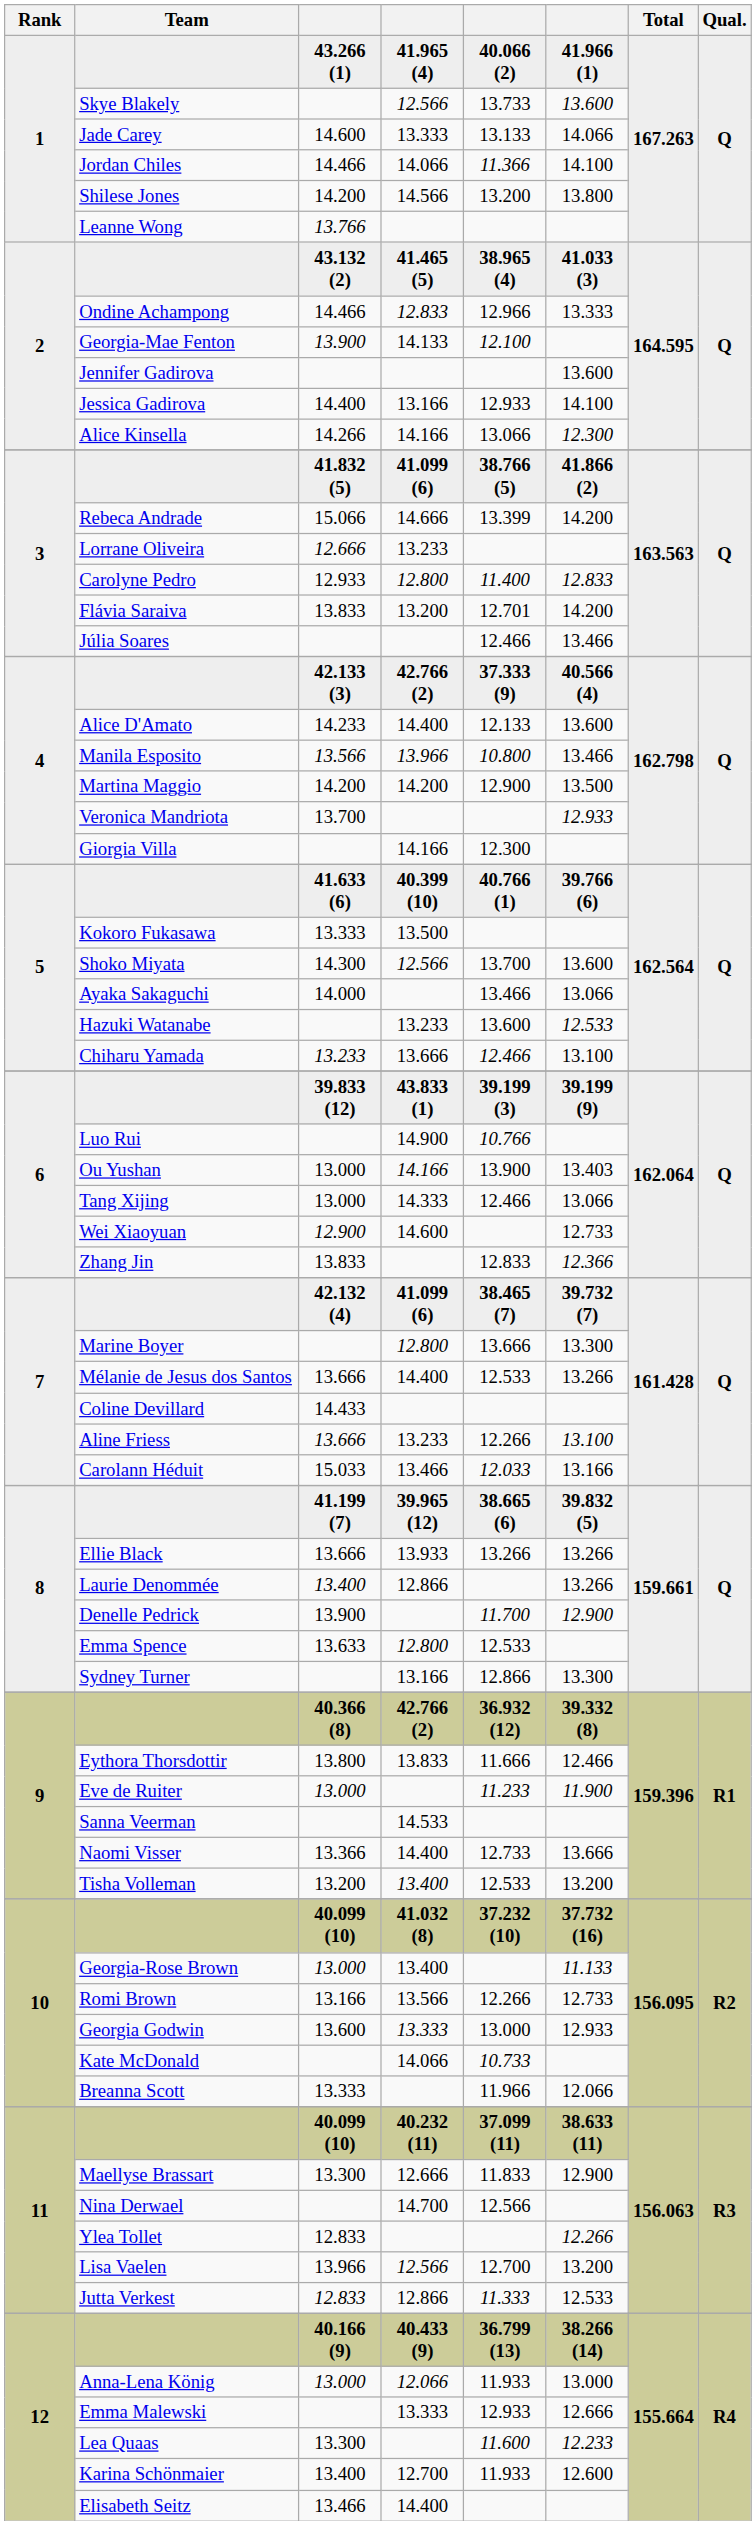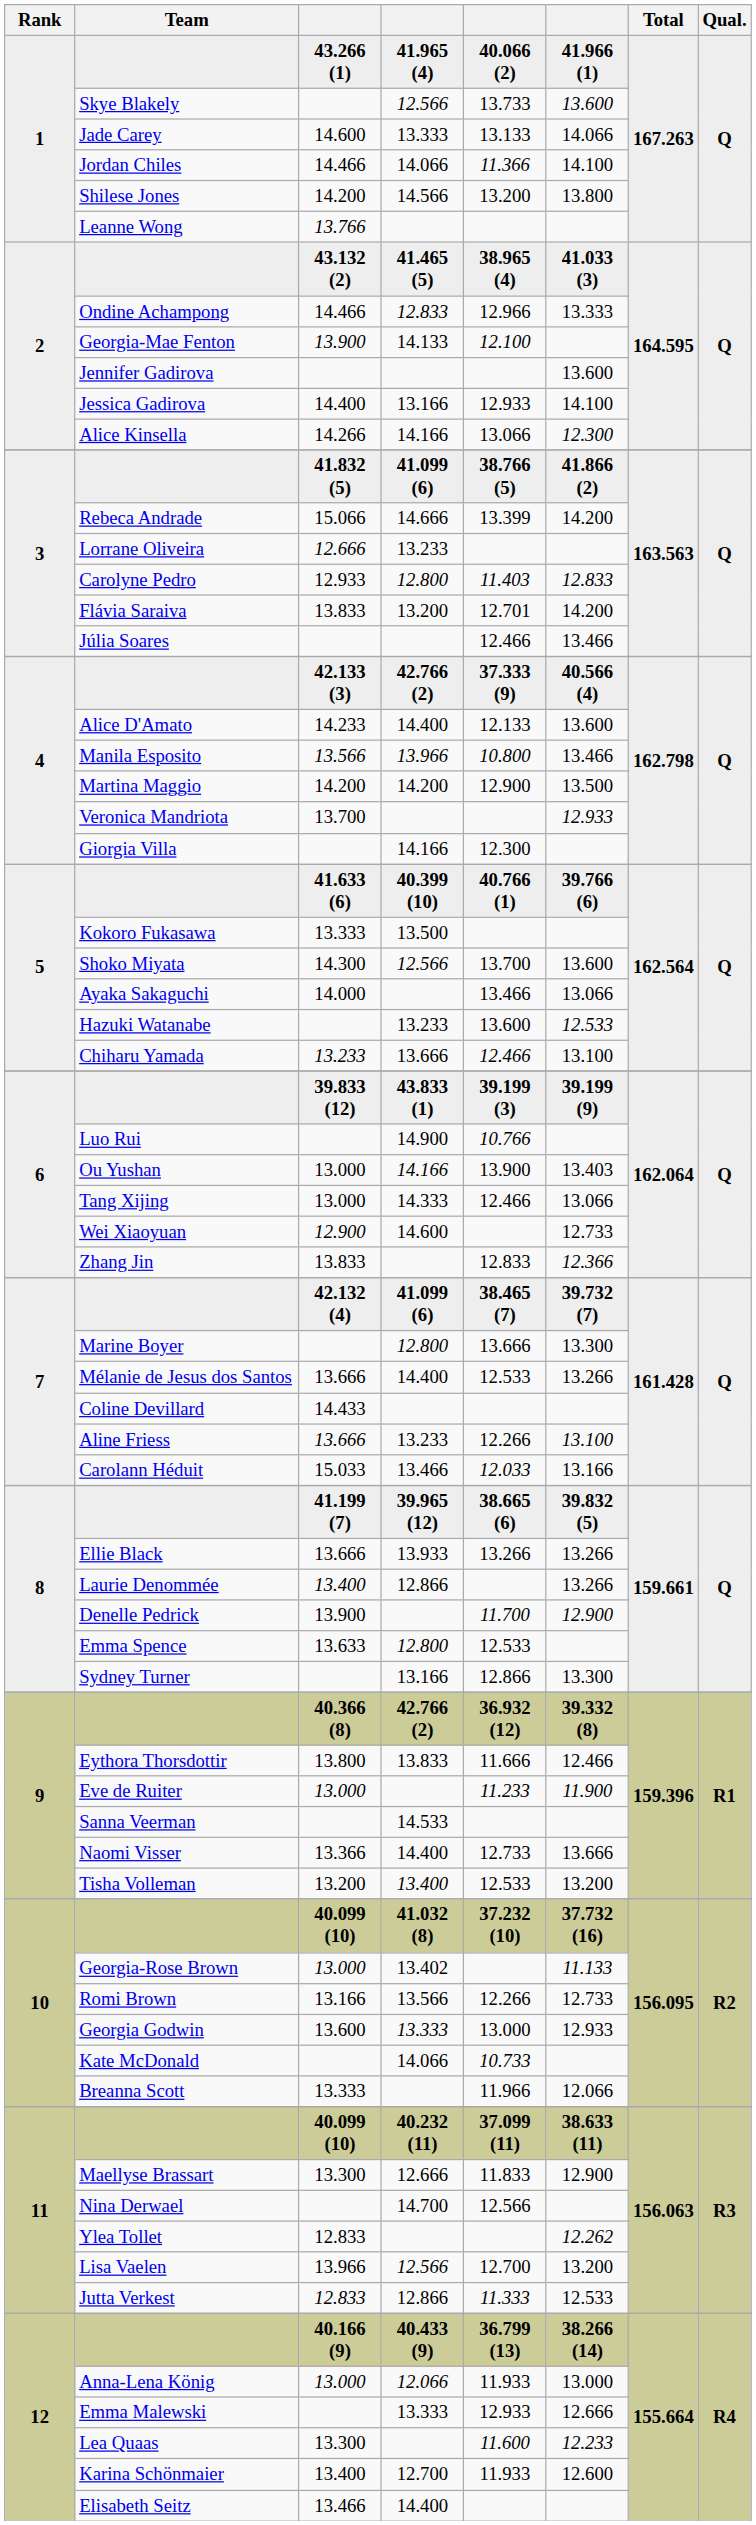 <table class="wikitable sortable" style="text-align:center; font-size:95%">
 <tr>
 <th scope="col" style="width:50px;">Rank</th>
 <th scope="col" style="width:175px;">Team</th>
 <th scope="col" style="width:60px;"></th>
 <th scope="col" style="width:60px;"></th>
 <th scope="col" style="width:60px;"></th>
 <th scope="col" style="width:60px;"></th>
 <th>Total</th>
 <th>Qual.</th>
 </tr>
 <tr style="background:#eee;">
 <td rowspan="6"><strong>1</strong></td>
 <td style="text-align:left;"><strong></strong></td>
 <td><strong>43.266 (1)</strong></td>
 <td><strong>41.965 (4)</strong></td>
 <td><strong>40.066 (2)</strong></td>
 <td><strong>41.966 (1)</strong></td>
 <td rowspan="6"><strong>167.263</strong></td>
 <td rowspan="6"><strong>Q</strong></td>
 </tr>
 <tr>
 <td style="text-align:left;"><a href='#'>Skye Blakely</a></td>
 <td></td>
 <td><em>12.566</em></td>
 <td>13.733</td>
 <td><em>13.600</em></td>
 </tr>
 <tr>
 <td style="text-align:left;"><a href='#'>Jade Carey</a></td>
 <td>14.600</td>
 <td>13.333</td>
 <td>13.133</td>
 <td>14.066</td>
 </tr>
 <tr>
 <td style="text-align:left;"><a href='#'>Jordan Chiles</a></td>
 <td>14.466</td>
 <td>14.066</td>
 <td><em>11.366</em></td>
 <td>14.100</td>
 </tr>
 <tr>
 <td style="text-align:left;"><a href='#'>Shilese Jones</a></td>
 <td>14.200</td>
 <td>14.566</td>
 <td>13.200</td>
 <td>13.800</td>
 </tr>
 <tr>
 <td style="text-align:left;"><a href='#'>Leanne Wong</a></td>
 <td><em>13.766</em></td>
 <td></td>
 <td></td>
 <td></td>
 </tr>
 <tr style="background:#eee;">
 <td rowspan="6"><strong>2</strong></td>
 <td style="text-align:left;"><strong></strong></td>
 <td><strong>43.132 (2)</strong></td>
 <td><strong>41.465 (5)</strong></td>
 <td><strong>38.965 (4)</strong></td>
 <td><strong>41.033 (3)</strong></td>
 <td rowspan="6"><strong>164.595</strong></td>
 <td rowspan="6"><strong>Q</strong></td>
 </tr>
 <tr>
 <td style="text-align:left;"><a href='#'>Ondine Achampong</a></td>
 <td>14.466</td>
 <td><em>12.833</em></td>
 <td>12.966</td>
 <td>13.333</td>
 </tr>
 <tr>
 <td style="text-align:left;"><a href='#'>Georgia-Mae Fenton</a></td>
 <td><em>13.900</em></td>
 <td>14.133</td>
 <td><em>12.100</em></td>
 <td></td>
 </tr>
 <tr>
 <td style="text-align:left;"><a href='#'>Jennifer Gadirova</a></td>
 <td></td>
 <td></td>
 <td></td>
 <td>13.600</td>
 </tr>
 <tr>
 <td style="text-align:left;"><a href='#'>Jessica Gadirova</a></td>
 <td>14.400</td>
 <td>13.166</td>
 <td>12.933</td>
 <td>14.100</td>
 </tr>
 <tr>
 <td style="text-align:left;"><a href='#'>Alice Kinsella</a></td>
 <td>14.266</td>
 <td>14.166</td>
 <td>13.066</td>
 <td><em>12.300</em></td>
 </tr>
 <tr>
 </tr>
 <tr style="background:#eee;">
 <td rowspan="6"><strong>3</strong></td>
 <td style="text-align:left;"><strong></strong></td>
 <td><strong>41.832 (5)</strong></td>
 <td><strong>41.099 (6)</strong></td>
 <td><strong>38.766 (5)</strong></td>
 <td><strong>41.866 (2)</strong></td>
 <td rowspan="6"><strong>163.563</strong></td>
 <td rowspan="6"><strong>Q</strong></td>
 </tr>
 <tr>
 <td style="text-align:left;"><a href='#'>Rebeca Andrade</a></td>
 <td>15.066</td>
 <td>14.666</td>
 <td>13.399</td>
 <td>14.200</td>
 </tr>
 <tr>
 <td style="text-align:left;"><a href='#'>Lorrane Oliveira</a></td>
 <td><em>12.666</em></td>
 <td>13.233</td>
 <td></td>
 <td></td>
 </tr>
 <tr>
 <td style="text-align:left;"><a href='#'>Carolyne Pedro</a></td>
 <td>12.933</td>
 <td><em>12.800</em></td>
-<td><em>11.400</em></td>
+<td><em>11.403</em></td>
 <td><em>12.833</em></td>
 </tr>
 <tr>
 <td style="text-align:left;"><a href='#'>Flávia Saraiva</a></td>
 <td>13.833</td>
 <td>13.200</td>
 <td>12.701</td>
 <td>14.200</td>
 </tr>
 <tr>
 <td style="text-align:left;"><a href='#'>Júlia Soares</a></td>
 <td></td>
 <td></td>
 <td>12.466</td>
 <td>13.466</td>
 </tr>
 <tr>
 </tr>
 <tr style="background:#eee;">
 <td rowspan="6"><strong>4</strong></td>
 <td style="text-align:left;"><strong></strong></td>
 <td><strong>42.133 (3)</strong></td>
 <td><strong>42.766 (2)</strong></td>
 <td><strong>37.333 (9)</strong></td>
 <td><strong>40.566 (4)</strong></td>
 <td rowspan="6"><strong>162.798</strong></td>
 <td rowspan="6"><strong>Q</strong></td>
 </tr>
 <tr>
 <td style="text-align:left;"><a href='#'>Alice D'Amato</a></td>
 <td>14.233</td>
 <td>14.400</td>
 <td>12.133</td>
 <td>13.600</td>
 </tr>
 <tr>
 <td style="text-align:left;"><a href='#'>Manila Esposito</a></td>
 <td><em>13.566</em></td>
 <td><em>13.966</em></td>
 <td><em>10.800</em></td>
 <td>13.466</td>
 </tr>
 <tr>
 <td style="text-align:left;"><a href='#'>Martina Maggio</a></td>
 <td>14.200</td>
 <td>14.200</td>
 <td>12.900</td>
 <td>13.500</td>
 </tr>
 <tr>
 <td style="text-align:left;"><a href='#'>Veronica Mandriota</a></td>
 <td>13.700</td>
 <td></td>
 <td></td>
 <td><em>12.933</em></td>
 </tr>
 <tr>
 <td style="text-align:left;"><a href='#'>Giorgia Villa</a></td>
 <td></td>
 <td>14.166</td>
 <td>12.300</td>
 <td></td>
 </tr>
 <tr>
 </tr>
 <tr style="background:#eee;">
 <td rowspan="6"><strong>5</strong></td>
 <td style="text-align:left;"><strong></strong></td>
 <td><strong>41.633 (6)</strong></td>
 <td><strong>40.399 (10)</strong></td>
 <td><strong>40.766 (1)</strong></td>
 <td><strong>39.766 (6)</strong></td>
 <td rowspan="6"><strong>162.564</strong></td>
 <td rowspan="6"><strong>Q</strong></td>
 </tr>
 <tr>
 <td style="text-align:left;"><a href='#'>Kokoro Fukasawa</a></td>
 <td>13.333</td>
 <td>13.500</td>
 <td></td>
 <td></td>
 </tr>
 <tr>
 <td style="text-align:left;"><a href='#'>Shoko Miyata</a></td>
 <td>14.300</td>
 <td><em>12.566</em></td>
 <td>13.700</td>
 <td>13.600</td>
 </tr>
 <tr>
 <td style="text-align:left;"><a href='#'>Ayaka Sakaguchi</a></td>
 <td>14.000</td>
 <td></td>
 <td>13.466</td>
 <td>13.066</td>
 </tr>
 <tr>
 <td style="text-align:left;"><a href='#'>Hazuki Watanabe</a></td>
 <td></td>
 <td>13.233</td>
 <td>13.600</td>
 <td><em>12.533</em></td>
 </tr>
 <tr>
 <td style="text-align:left;"><a href='#'>Chiharu Yamada</a></td>
 <td><em>13.233</em></td>
 <td>13.666</td>
 <td><em>12.466</em></td>
 <td>13.100</td>
 </tr>
 <tr>
 </tr>
 <tr style="background:#eee;">
 <td rowspan="6"><strong>6</strong></td>
 <td style="text-align:left;"><strong></strong></td>
 <td><strong>39.833 (12)</strong></td>
 <td><strong>43.833 (1)</strong></td>
 <td><strong>39.199 (3)</strong></td>
 <td><strong>39.199 (9)</strong></td>
 <td rowspan="6"><strong>162.064</strong></td>
 <td rowspan="6"><strong>Q</strong></td>
 </tr>
 <tr>
 <td style="text-align:left;"><a href='#'>Luo Rui</a></td>
 <td></td>
 <td>14.900</td>
 <td><em>10.766</em></td>
 <td></td>
 </tr>
 <tr>
 <td style="text-align:left;"><a href='#'>Ou Yushan</a></td>
 <td>13.000</td>
 <td><em>14.166</em></td>
 <td>13.900</td>
 <td>13.403</td>
 </tr>
 <tr>
 <td style="text-align:left;"><a href='#'>Tang Xijing</a></td>
 <td>13.000</td>
 <td>14.333</td>
 <td>12.466</td>
 <td>13.066</td>
 </tr>
 <tr>
 <td style="text-align:left;"><a href='#'>Wei Xiaoyuan</a></td>
 <td><em>12.900</em></td>
 <td>14.600</td>
 <td></td>
 <td>12.733</td>
 </tr>
 <tr>
 <td style="text-align:left;"><a href='#'>Zhang Jin</a></td>
 <td>13.833</td>
 <td></td>
 <td>12.833</td>
 <td><em>12.366</em></td>
 </tr>
 <tr>
 </tr>
 <tr style="background:#eee;">
 <td rowspan="6"><strong>7</strong></td>
 <td style="text-align:left;"><strong></strong></td>
 <td><strong>42.132 (4)</strong></td>
 <td><strong>41.099 (6)</strong></td>
 <td><strong>38.465 (7)</strong></td>
 <td><strong>39.732 (7)</strong></td>
 <td rowspan="6"><strong>161.428</strong></td>
 <td rowspan="6"><strong>Q</strong></td>
 </tr>
 <tr>
 <td style="text-align:left;"><a href='#'>Marine Boyer</a></td>
 <td></td>
 <td><em>12.800</em></td>
 <td>13.666</td>
 <td>13.300</td>
 </tr>
 <tr>
 <td style="text-align:left;"><a href='#'>Mélanie de Jesus dos Santos</a></td>
 <td>13.666</td>
 <td>14.400</td>
 <td>12.533</td>
 <td>13.266</td>
 </tr>
 <tr>
 <td style="text-align:left;"><a href='#'>Coline Devillard</a></td>
 <td>14.433</td>
 <td></td>
 <td></td>
 <td></td>
 </tr>
 <tr>
 <td style="text-align:left;"><a href='#'>Aline Friess</a></td>
 <td><em>13.666</em></td>
 <td>13.233</td>
 <td>12.266</td>
 <td><em>13.100</em></td>
 </tr>
 <tr>
 <td style="text-align:left;"><a href='#'>Carolann Héduit</a></td>
 <td>15.033</td>
 <td>13.466</td>
 <td><em>12.033</em></td>
 <td>13.166</td>
 </tr>
 <tr>
 </tr>
 <tr style="background:#eee;">
 <td rowspan="6"><strong>8</strong></td>
 <td style="text-align:left;"><strong></strong></td>
 <td><strong>41.199 (7)</strong></td>
 <td><strong>39.965 (12)</strong></td>
 <td><strong>38.665 (6)</strong></td>
 <td><strong>39.832 (5)</strong></td>
 <td rowspan="6"><strong>159.661</strong></td>
 <td rowspan="6"><strong>Q</strong></td>
 </tr>
 <tr>
 <td style="text-align:left;"><a href='#'>Ellie Black</a></td>
 <td>13.666</td>
 <td>13.933</td>
 <td>13.266</td>
 <td>13.266</td>
 </tr>
 <tr>
 <td style="text-align:left;"><a href='#'>Laurie Denommée</a></td>
 <td><em>13.400</em></td>
 <td>12.866</td>
 <td></td>
 <td>13.266</td>
 </tr>
 <tr>
 <td style="text-align:left;"><a href='#'>Denelle Pedrick</a></td>
 <td>13.900</td>
 <td></td>
 <td><em>11.700</em></td>
 <td><em>12.900</em></td>
 </tr>
 <tr>
 <td style="text-align:left;"><a href='#'>Emma Spence</a></td>
 <td>13.633</td>
 <td><em>12.800</em></td>
 <td>12.533</td>
 <td></td>
 </tr>
 <tr>
 <td style="text-align:left;"><a href='#'>Sydney Turner</a></td>
 <td></td>
 <td>13.166</td>
 <td>12.866</td>
 <td>13.300</td>
 </tr>
 <tr>
 </tr>
 <tr style="background:#cccc99;">
 <td rowspan="6"><strong>9</strong></td>
 <td style="text-align:left;"><strong></strong></td>
 <td><strong>40.366 (8)</strong></td>
 <td><strong>42.766 (2)</strong></td>
 <td><strong>36.932 (12)</strong></td>
 <td><strong>39.332 (8)</strong></td>
 <td rowspan="6"><strong>159.396</strong></td>
 <td rowspan="6"><strong>R1</strong></td>
 </tr>
 <tr>
 <td style="text-align:left;"><a href='#'>Eythora Thorsdottir</a></td>
 <td>13.800</td>
 <td>13.833</td>
 <td>11.666</td>
 <td>12.466</td>
 </tr>
 <tr>
 <td style="text-align:left;"><a href='#'>Eve de Ruiter</a></td>
 <td><em>13.000</em></td>
 <td></td>
 <td><em>11.233</em></td>
 <td><em>11.900</em></td>
 </tr>
 <tr>
 <td style="text-align:left;"><a href='#'>Sanna Veerman</a></td>
 <td></td>
 <td>14.533</td>
 <td></td>
 <td></td>
 </tr>
 <tr>
 <td style="text-align:left;"><a href='#'>Naomi Visser</a></td>
 <td>13.366</td>
 <td>14.400</td>
 <td>12.733</td>
 <td>13.666</td>
 </tr>
 <tr>
 <td style="text-align:left;"><a href='#'>Tisha Volleman</a></td>
 <td>13.200</td>
 <td><em>13.400</em></td>
 <td>12.533</td>
 <td>13.200</td>
 </tr>
 <tr>
 </tr>
 <tr style="background:#cccc99;">
 <td rowspan="6"><strong>10</strong></td>
 <td style="text-align:left;"><strong></strong></td>
 <td><strong>40.099 (10)</strong></td>
 <td><strong>41.032 (8)</strong></td>
 <td><strong>37.232 (10)</strong></td>
 <td><strong>37.732 (16)</strong></td>
 <td rowspan="6"><strong>156.095</strong></td>
 <td rowspan="6"><strong>R2</strong></td>
 </tr>
 <tr>
 <td style="text-align:left;"><a href='#'>Georgia-Rose Brown</a></td>
 <td><em>13.000</em></td>
-<td>13.400</td>
+<td>13.402</td>
 <td></td>
 <td><em>11.133</em></td>
 </tr>
 <tr>
 <td style="text-align:left;"><a href='#'>Romi Brown</a></td>
 <td>13.166</td>
 <td>13.566</td>
 <td>12.266</td>
 <td>12.733</td>
 </tr>
 <tr>
 <td style="text-align:left;"><a href='#'>Georgia Godwin</a></td>
 <td>13.600</td>
 <td><em>13.333</em></td>
 <td>13.000</td>
 <td>12.933</td>
 </tr>
 <tr>
 <td style="text-align:left;"><a href='#'>Kate McDonald</a></td>
 <td></td>
 <td>14.066</td>
 <td><em>10.733</em></td>
 <td></td>
 </tr>
 <tr>
 <td style="text-align:left;"><a href='#'>Breanna Scott</a></td>
 <td>13.333</td>
 <td></td>
 <td>11.966</td>
 <td>12.066</td>
 </tr>
 <tr>
 </tr>
 <tr style="background:#cccc99;">
 <td rowspan="6"><strong>11</strong></td>
 <td style="text-align:left;"><strong></strong></td>
 <td><strong>40.099 (10)</strong></td>
 <td><strong>40.232 (11)</strong></td>
 <td><strong>37.099 (11)</strong></td>
 <td><strong>38.633 (11)</strong></td>
 <td rowspan="6"><strong>156.063</strong></td>
 <td rowspan="6"><strong>R3</strong></td>
 </tr>
 <tr>
 <td style="text-align:left;"><a href='#'>Maellyse Brassart</a></td>
 <td>13.300</td>
 <td>12.666</td>
 <td>11.833</td>
 <td>12.900</td>
 </tr>
 <tr>
 <td style="text-align:left;"><a href='#'>Nina Derwael</a></td>
 <td></td>
 <td>14.700</td>
 <td>12.566</td>
 <td></td>
 </tr>
 <tr>
 <td style="text-align:left;"><a href='#'>Ylea Tollet</a></td>
 <td>12.833</td>
 <td></td>
 <td></td>
-<td><em>12.266</em></td>
+<td><em>12.262</em></td>
 </tr>
 <tr>
 <td style="text-align:left;"><a href='#'>Lisa Vaelen</a></td>
 <td>13.966</td>
 <td><em>12.566</em></td>
 <td>12.700</td>
 <td>13.200</td>
 </tr>
 <tr>
 <td style="text-align:left;"><a href='#'>Jutta Verkest</a></td>
 <td><em>12.833</em></td>
 <td>12.866</td>
 <td><em>11.333</em></td>
 <td>12.533</td>
 </tr>
 <tr>
 </tr>
 <tr style="background:#cccc99;">
 <td rowspan="6"><strong>12</strong></td>
 <td style="text-align:left;"><strong></strong></td>
 <td><strong>40.166 (9)</strong></td>
 <td><strong>40.433 (9)</strong></td>
 <td><strong>36.799 (13)</strong></td>
 <td><strong>38.266 (14)</strong></td>
 <td rowspan="6"><strong>155.664</strong></td>
 <td rowspan="6"><strong>R4</strong></td>
 </tr>
 <tr>
 <td style="text-align:left;"><a href='#'>Anna-Lena König</a></td>
 <td><em>13.000</em></td>
 <td><em>12.066</em></td>
 <td>11.933</td>
 <td>13.000</td>
 </tr>
 <tr>
 <td style="text-align:left;"><a href='#'>Emma Malewski</a></td>
 <td></td>
 <td>13.333</td>
 <td>12.933</td>
 <td>12.666</td>
 </tr>
 <tr>
 <td style="text-align:left;"><a href='#'>Lea Quaas</a></td>
 <td>13.300</td>
 <td></td>
 <td><em>11.600</em></td>
 <td><em>12.233</em></td>
 </tr>
 <tr>
 <td style="text-align:left;"><a href='#'>Karina Schönmaier</a></td>
 <td>13.400</td>
 <td>12.700</td>
 <td>11.933</td>
 <td>12.600</td>
 </tr>
 <tr>
 <td style="text-align:left;"><a href='#'>Elisabeth Seitz</a></td>
 <td>13.466</td>
 <td>14.400</td>
 <td></td>
 <td></td>
 </tr>
 </table>
